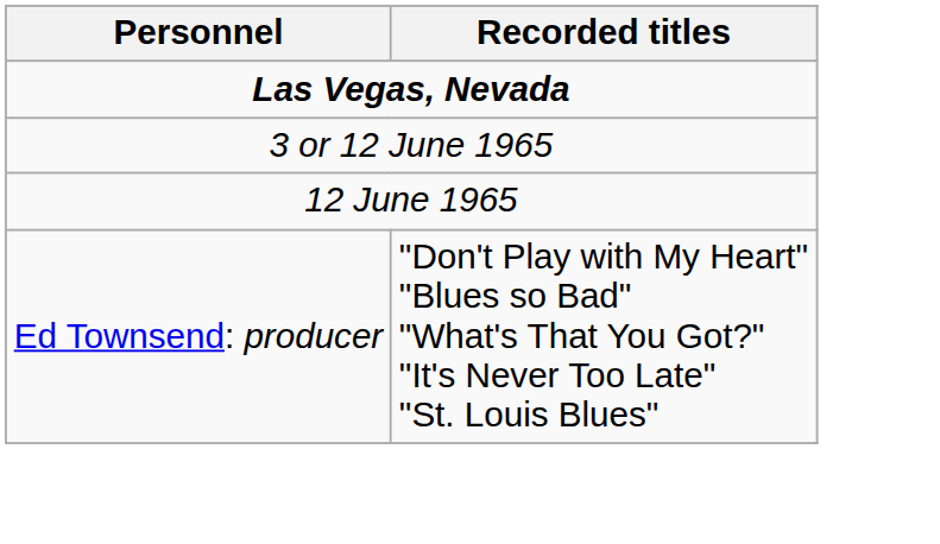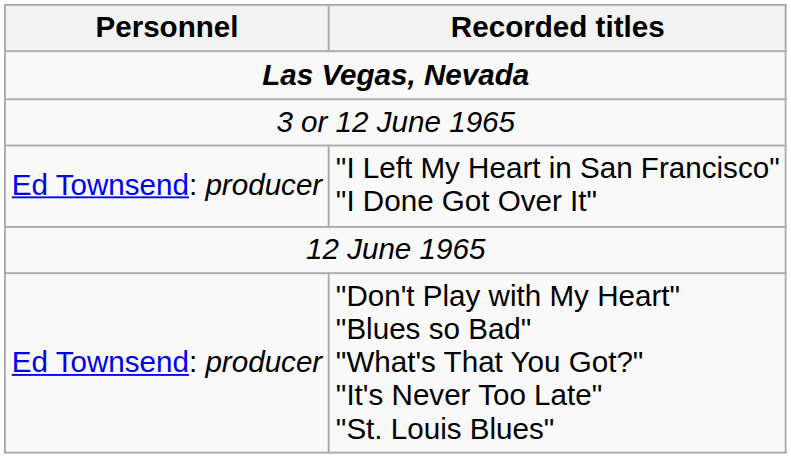 <table class="wikitable">
 <tr>
 <th>Personnel</th>
 <th>Recorded titles</th>
 </tr>
 <tr>
 <td colspan="2" align=center><strong><em>Las Vegas, Nevada</em></strong></td>
 </tr>
 <tr>
 <td colspan="2" align=center><em>3 or 12 June 1965</em></td>
 </tr>
 <tr>
+<td><a href='#'>Ed Townsend</a>: <em>producer</em></td>
+<td>"I Left My Heart in San Francisco"<br>"I Done Got Over It"</td>
+</tr>
+<tr>
 <td colspan="2" align=center><em>12 June 1965</em></td>
 </tr>
 <tr>
 <td><a href='#'>Ed Townsend</a>: <em>producer</em></td>
 <td>"Don't Play with My Heart"<br>"Blues so Bad"<br>"What's That You Got?"<br>"It's Never Too Late"<br>"St. Louis Blues"</td>
 </tr>
 </table>
